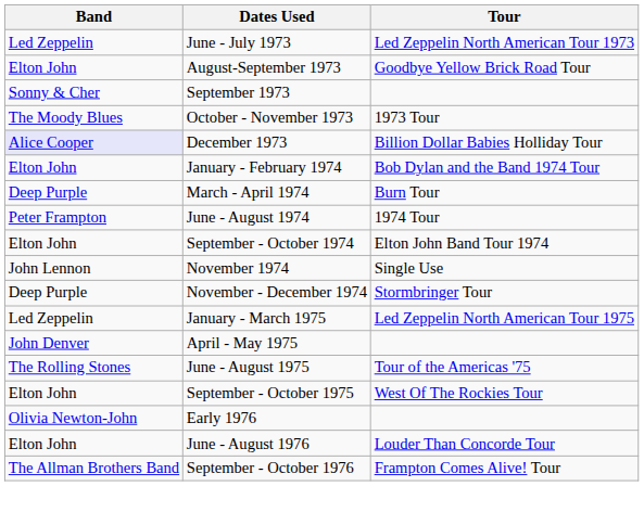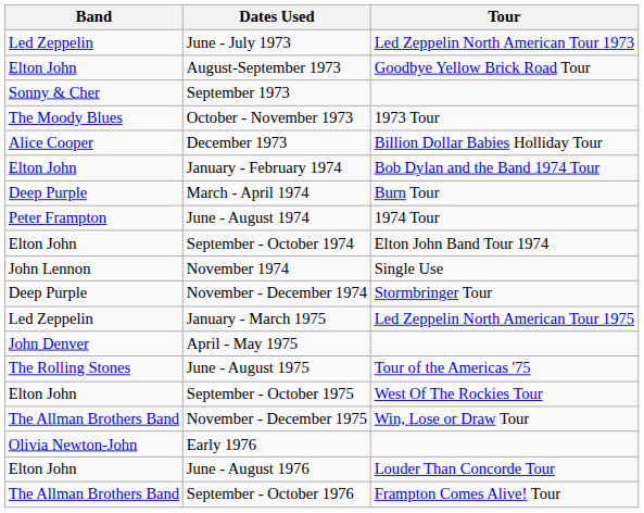 <table class="wikitable">
 <tr>
 <th>Band</th>
 <th>Dates Used</th>
 <th>Tour</th>
 </tr>
 <tr>
 <td><a href='#'>Led Zeppelin</a></td>
 <td>June - July 1973</td>
 <td><a href='#'>Led Zeppelin North American Tour 1973</a></td>
 </tr>
 <tr>
 <td><a href='#'>Elton John</a></td>
 <td>August-September 1973</td>
 <td><a href='#'>Goodbye Yellow Brick Road</a> Tour</td>
 </tr>
 <tr>
 <td><a href='#'>Sonny & Cher</a></td>
 <td>September 1973</td>
 <td></td>
 </tr>
 <tr>
 <td><a href='#'>The Moody Blues</a></td>
 <td>October - November 1973</td>
 <td>1973 Tour</td>
 </tr>
 <tr>
-<td style="background: lavender;"><a href='#'>Alice Cooper</a></td>
+<td><a href='#'>Alice Cooper</a></td>
 <td>December 1973</td>
 <td><a href='#'>Billion Dollar Babies</a> Holliday Tour</td>
 </tr>
 <tr>
 <td><a href='#'>Elton John</a></td>
 <td>January - February 1974</td>
 <td><a href='#'>Bob Dylan and the Band 1974 Tour</a></td>
 </tr>
 <tr>
 <td><a href='#'>Deep Purple</a></td>
 <td>March - April 1974</td>
 <td><a href='#'>Burn</a> Tour</td>
 </tr>
 <tr>
 <td><a href='#'>Peter Frampton</a></td>
 <td>June - August 1974</td>
 <td>1974 Tour</td>
 </tr>
 <tr>
 <td>Elton John</td>
 <td>September - October 1974</td>
 <td>Elton John Band Tour 1974</td>
 </tr>
 <tr>
 <td>John Lennon</td>
 <td>November 1974</td>
 <td>Single Use</td>
 </tr>
 <tr>
 <td>Deep Purple</td>
 <td>November - December 1974</td>
 <td><a href='#'>Stormbringer</a> Tour</td>
 </tr>
 <tr>
 <td>Led Zeppelin</td>
 <td>January - March 1975</td>
 <td><a href='#'>Led Zeppelin North American Tour 1975</a></td>
 </tr>
 <tr>
 <td><a href='#'>John Denver</a></td>
 <td>April - May 1975</td>
 <td></td>
 </tr>
 <tr>
 <td><a href='#'>The Rolling Stones</a></td>
 <td>June - August 1975</td>
 <td><a href='#'>Tour of the Americas '75</a></td>
 </tr>
 <tr>
 <td>Elton John</td>
 <td>September - October 1975</td>
 <td><a href='#'>West Of The Rockies Tour</a></td>
 </tr>
 <tr>
+<td><a href='#'>The Allman Brothers Band</a></td>
+<td>November - December 1975</td>
+<td><a href='#'>Win, Lose or Draw</a> Tour</td>
+</tr>
+<tr>
 <td><a href='#'>Olivia Newton-John</a></td>
 <td>Early 1976</td>
 <td></td>
 </tr>
 <tr>
 <td>Elton John</td>
 <td>June - August 1976</td>
 <td><a href='#'>Louder Than Concorde Tour</a></td>
 </tr>
 <tr>
 <td><a href='#'>The Allman Brothers Band</a></td>
 <td>September - October 1976</td>
 <td><a href='#'>Frampton Comes Alive!</a> Tour</td>
 </tr>
 </table>
